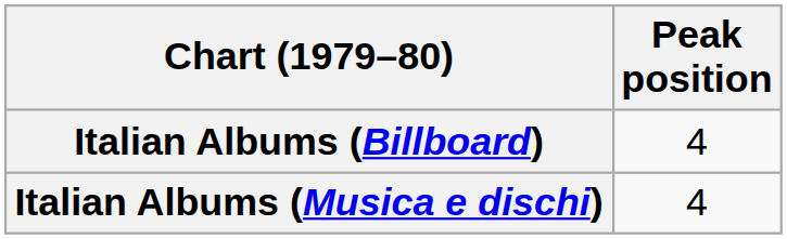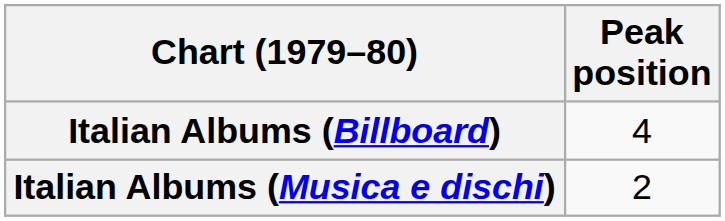 <table class="wikitable plainrowheaders" style="text-align:center">
 <tr>
 <th scope="col">Chart (1979–80)</th>
 <th scope="col">Peak<br>position</th>
 </tr>
 <tr>
 <th scope="row">Italian Albums (<em><a href='#'>Billboard</a></em>)</th>
 <td>4</td>
 </tr>
 <tr>
 <th scope="row">Italian Albums (<em><a href='#'>Musica e dischi</a></em>)</th>
-<td>4</td>
+<td>2</td>
 </tr>
 </table>
